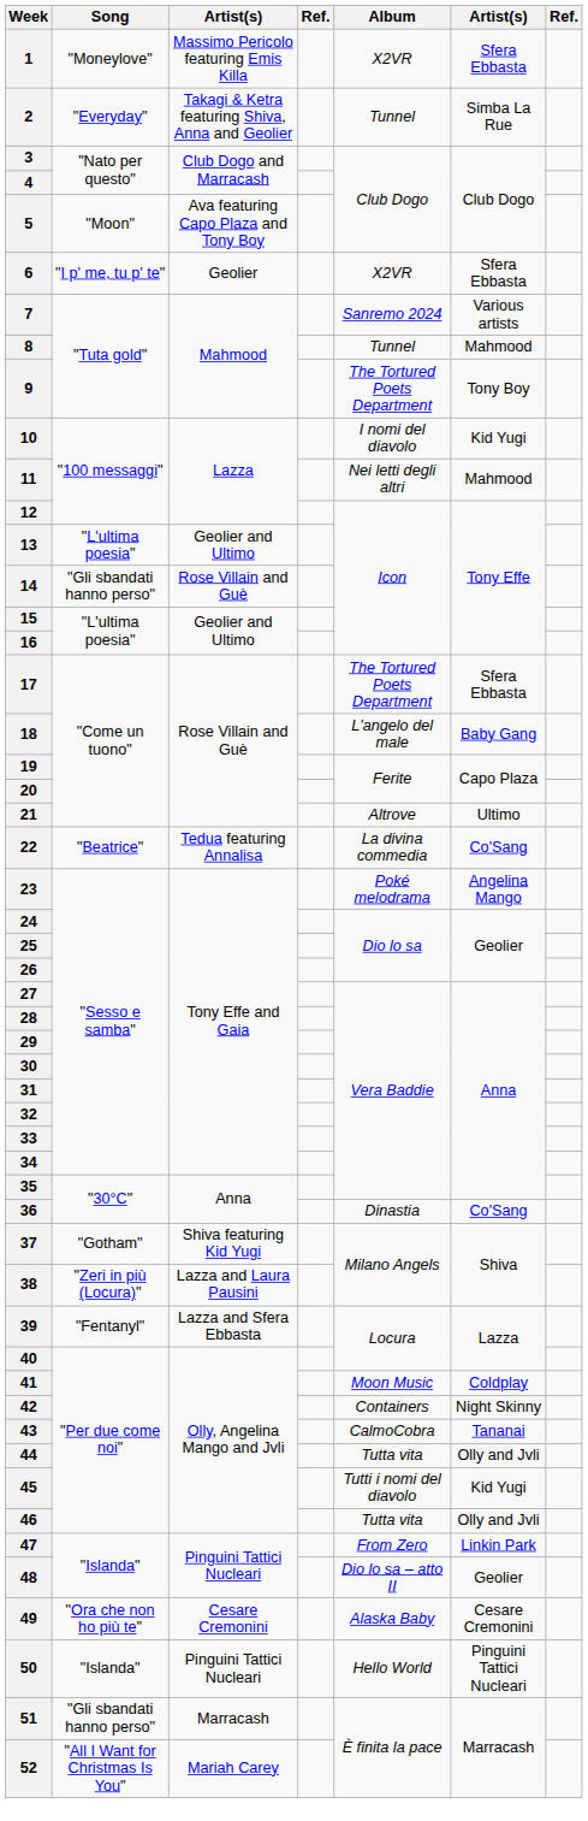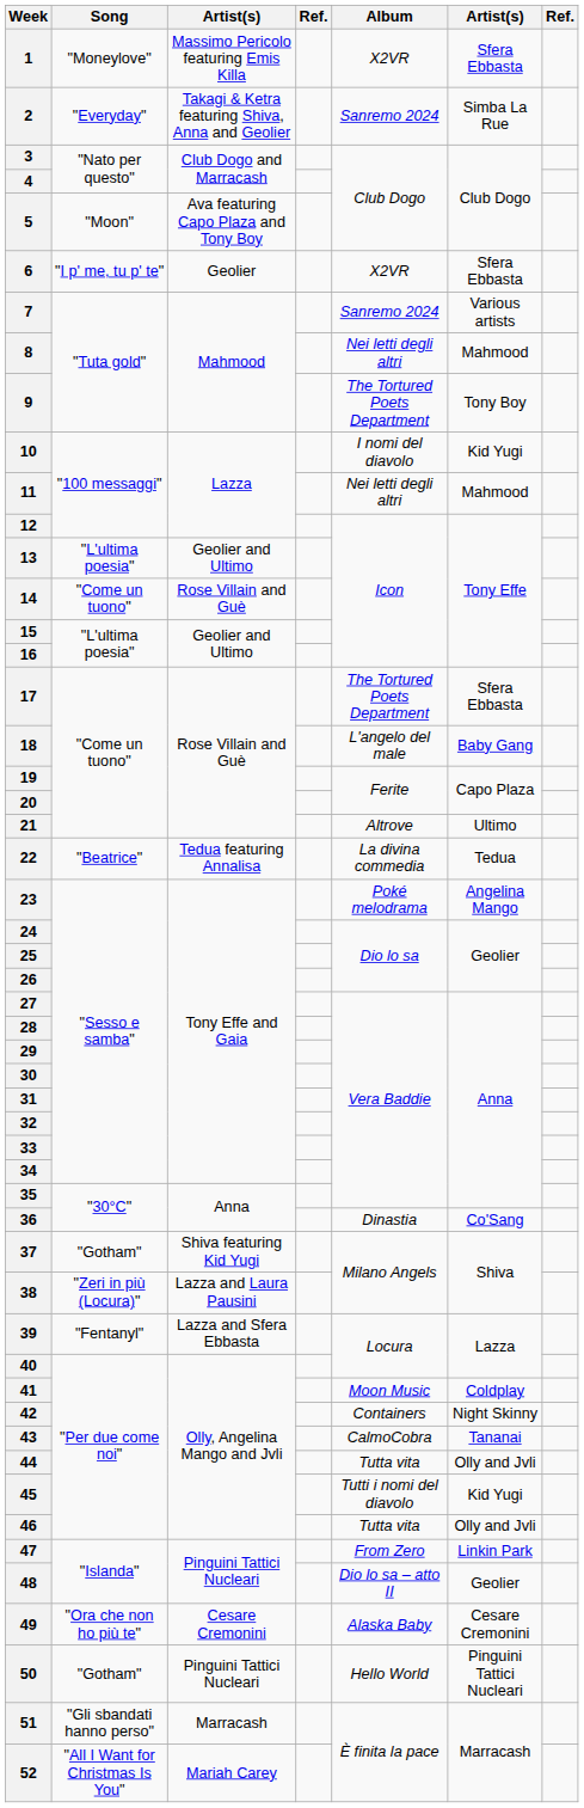 <table class="wikitable plainrowheaders" style="text-align:center">
 <tr>
 <th scope="col">Week</th>
 <th scope="col">Song</th>
 <th scope="col">Artist(s)</th>
 <th scope="col">Ref.</th>
 <th scope="col">Album</th>
 <th scope="col">Artist(s)</th>
 <th scope="col">Ref.</th>
 </tr>
 <tr>
 <th scope="row" style="text-align:center">1</th>
 <td>"Moneylove"</td>
 <td><a href='#'>Massimo Pericolo</a> featuring <a href='#'>Emis Killa</a></td>
 <td></td>
 <td><em>X2VR</em></td>
 <td><a href='#'>Sfera Ebbasta</a></td>
 <td></td>
 </tr>
 <tr>
 <th scope="row" style="text-align:center">2</th>
 <td>"<a href='#'>Everyday</a>"</td>
 <td><a href='#'>Takagi & Ketra</a> featuring <a href='#'>Shiva</a>, <a href='#'>Anna</a> and <a href='#'>Geolier</a></td>
 <td></td>
-<td><em>Tunnel</em></td>
+<td><em><a href='#'>Sanremo 2024</a></em></td>
 <td>Simba La Rue</td>
 <td></td>
 </tr>
 <tr>
 <th scope="row" style="text-align:center">3</th>
 <td rowspan="2">"Nato per questo"</td>
 <td rowspan="2"><a href='#'>Club Dogo</a> and <a href='#'>Marracash</a></td>
 <td></td>
 <td rowspan="3"><em>Club Dogo</em></td>
 <td rowspan="3">Club Dogo</td>
 <td></td>
 </tr>
 <tr>
 <th scope="row" style="text-align:center">4</th>
 <td></td>
 <td></td>
 </tr>
 <tr>
 <th scope="row" style="text-align:center">5</th>
 <td>"Moon"</td>
 <td>Ava featuring <a href='#'>Capo Plaza</a> and <a href='#'>Tony Boy</a></td>
 <td></td>
 <td></td>
 </tr>
 <tr>
 <th scope="row" style="text-align:center">6</th>
 <td>"<a href='#'>I p' me, tu p' te</a>"</td>
 <td>Geolier</td>
 <td></td>
 <td><em>X2VR</em></td>
 <td>Sfera Ebbasta</td>
 <td></td>
 </tr>
 <tr>
 <th scope="row" style="text-align:center">7</th>
 <td rowspan="3">"<a href='#'>Tuta gold</a>"</td>
 <td rowspan="3"><a href='#'>Mahmood</a></td>
 <td></td>
 <td><em><a href='#'>Sanremo 2024</a></em></td>
 <td>Various artists</td>
 <td></td>
 </tr>
 <tr>
 <th scope="row" style="text-align:center">8</th>
 <td></td>
-<td><em>Tunnel</em></td>
+<td><em><a href='#'>Nei letti degli altri</a></em></td>
 <td>Mahmood</td>
 <td></td>
 </tr>
 <tr>
 <th scope="row" style="text-align:center">9</th>
 <td></td>
 <td><em><a href='#'>The Tortured Poets Department</a></em></td>
 <td>Tony Boy</td>
 <td></td>
 </tr>
 <tr>
 <th scope="row" style="text-align:center">10</th>
 <td rowspan="3">"<a href='#'>100 messaggi</a>"</td>
 <td rowspan="3"><a href='#'>Lazza</a></td>
 <td></td>
 <td><em>I nomi del diavolo</em></td>
 <td>Kid Yugi</td>
 <td></td>
 </tr>
 <tr>
 <th scope="row" style="text-align:center">11</th>
 <td></td>
 <td><em>Nei letti degli altri</em></td>
 <td>Mahmood</td>
 <td></td>
 </tr>
 <tr>
 <th scope="row" style="text-align:center">12</th>
 <td></td>
 <td rowspan="5"><em><a href='#'>Icon</a></em></td>
 <td rowspan="5"><a href='#'>Tony Effe</a></td>
 <td></td>
 </tr>
 <tr>
 <th scope="row" style="text-align:center">13</th>
 <td>"<a href='#'>L'ultima poesia</a>"</td>
 <td>Geolier and <a href='#'>Ultimo</a></td>
 <td></td>
 <td></td>
 </tr>
 <tr>
 <th scope="row" style="text-align:center">14</th>
-<td>"Gli sbandati hanno perso"</td>
+<td>"<a href='#'>Come un tuono</a>"</td>
 <td><a href='#'>Rose Villain</a> and <a href='#'>Guè</a></td>
 <td></td>
 <td></td>
 </tr>
 <tr>
 <th scope="row" style="text-align:center">15</th>
 <td rowspan="2">"L'ultima poesia"</td>
 <td rowspan="2">Geolier and Ultimo</td>
 <td></td>
 <td></td>
 </tr>
 <tr>
 <th scope="row" style="text-align:center">16</th>
 <td></td>
 <td></td>
 </tr>
 <tr>
 <th scope="row" style="text-align:center">17</th>
 <td rowspan="5">"Come un tuono"</td>
 <td rowspan="5">Rose Villain and Guè</td>
 <td></td>
 <td><em><a href='#'>The Tortured Poets Department</a></em></td>
 <td>Sfera Ebbasta</td>
 <td></td>
 </tr>
 <tr>
 <th scope="row" style="text-align:center">18</th>
 <td></td>
 <td><em>L'angelo del male</em></td>
 <td><a href='#'>Baby Gang</a></td>
 <td></td>
 </tr>
 <tr>
 <th scope="row" style="text-align:center">19</th>
 <td></td>
 <td rowspan="2"><em>Ferite</em></td>
 <td rowspan="2">Capo Plaza</td>
 <td></td>
 </tr>
 <tr>
 <th scope="row" style="text-align:center">20</th>
 <td></td>
 <td></td>
 </tr>
 <tr>
 <th scope="row" style="text-align:center">21</th>
 <td></td>
 <td><em>Altrove</em></td>
 <td>Ultimo</td>
 <td></td>
 </tr>
 <tr>
 <th scope="row" style="text-align:center">22</th>
 <td>"<a href='#'>Beatrice</a>"</td>
 <td><a href='#'>Tedua</a> featuring <a href='#'>Annalisa</a></td>
 <td></td>
 <td><em>La divina commedia</em></td>
-<td><a href='#'>Co'Sang</a></td>
+<td>Tedua</td>
 <td></td>
 </tr>
 <tr>
 <th scope="row" style="text-align:center">23</th>
 <td rowspan="12">"<a href='#'>Sesso e samba</a>"</td>
 <td rowspan="12">Tony Effe and <a href='#'>Gaia</a></td>
 <td></td>
 <td><em><a href='#'>Poké melodrama</a></em></td>
 <td><a href='#'>Angelina Mango</a></td>
 <td></td>
 </tr>
 <tr>
 <th scope="row" style="text-align:center">24</th>
 <td></td>
 <td rowspan="3"><em><a href='#'>Dio lo sa</a></em></td>
 <td rowspan="3">Geolier</td>
 <td></td>
 </tr>
 <tr>
 <th scope="row" style="text-align:center">25</th>
 <td></td>
 <td></td>
 </tr>
 <tr>
 <th scope="row" style="text-align:center">26</th>
 <td></td>
 <td></td>
 </tr>
 <tr>
 <th scope="row" style="text-align:center">27</th>
 <td></td>
 <td rowspan="9"><em><a href='#'>Vera Baddie</a></em></td>
 <td rowspan="9"><a href='#'>Anna</a></td>
 <td></td>
 </tr>
 <tr>
 <th scope="row" style="text-align:center">28</th>
 <td></td>
 <td></td>
 </tr>
 <tr>
 <th scope="row" style="text-align:center">29</th>
 <td></td>
 <td></td>
 </tr>
 <tr>
 <th scope="row" style="text-align:center">30</th>
 <td></td>
 <td></td>
 </tr>
 <tr>
 <th scope="row" style="text-align:center">31</th>
 <td></td>
 <td></td>
 </tr>
 <tr>
 <th scope="row" style="text-align:center">32</th>
 <td></td>
 <td></td>
 </tr>
 <tr>
 <th scope="row" style="text-align:center">33</th>
 <td></td>
 <td></td>
 </tr>
 <tr>
 <th scope="row" style="text-align:center">34</th>
 <td></td>
 <td></td>
 </tr>
 <tr>
 <th scope="row" style="text-align:center">35</th>
 <td rowspan="2">"<a href='#'>30°C</a>"</td>
 <td rowspan="2">Anna</td>
 <td></td>
 <td></td>
 </tr>
 <tr>
 <th scope="row" style="text-align:center">36</th>
 <td></td>
 <td><em>Dinastia</em></td>
 <td><a href='#'>Co'Sang</a></td>
 <td></td>
 </tr>
 <tr>
 <th scope="row" style="text-align:center">37</th>
 <td>"Gotham"</td>
 <td>Shiva featuring <a href='#'>Kid Yugi</a></td>
 <td></td>
 <td rowspan="2"><em>Milano Angels</em></td>
 <td rowspan="2">Shiva</td>
 <td></td>
 </tr>
 <tr>
 <th scope="row" style="text-align:center">38</th>
 <td>"<a href='#'>Zeri in più (Locura)</a>"</td>
 <td>Lazza and <a href='#'>Laura Pausini</a></td>
 <td></td>
 <td></td>
 </tr>
 <tr>
 <th scope="row" style="text-align:center">39</th>
 <td>"Fentanyl"</td>
 <td>Lazza and Sfera Ebbasta</td>
 <td></td>
 <td rowspan="2"><em>Locura</em></td>
 <td rowspan="2">Lazza</td>
 <td></td>
 </tr>
 <tr>
 <th scope="row" style="text-align:center">40</th>
 <td rowspan="7">"<a href='#'>Per due come noi</a>"</td>
 <td rowspan="7"><a href='#'>Olly</a>, Angelina Mango and Jvli</td>
 <td></td>
 <td></td>
 </tr>
 <tr>
 <th scope="row" style="text-align:center">41</th>
 <td></td>
 <td><em><a href='#'>Moon Music</a></em></td>
 <td><a href='#'>Coldplay</a></td>
 <td></td>
 </tr>
 <tr>
 <th scope="row" style="text-align:center">42</th>
 <td></td>
 <td><em>Containers</em></td>
 <td>Night Skinny</td>
 <td></td>
 </tr>
 <tr>
 <th scope="row" style="text-align:center">43</th>
 <td></td>
 <td><em>CalmoCobra</em></td>
 <td><a href='#'>Tananai</a></td>
 <td></td>
 </tr>
 <tr>
 <th scope="row" style="text-align:center">44</th>
 <td></td>
 <td><em>Tutta vita</em></td>
 <td>Olly and Jvli</td>
 <td></td>
 </tr>
 <tr>
 <th scope="row" style="text-align:center">45</th>
 <td></td>
 <td><em>Tutti i nomi del diavolo</em></td>
 <td>Kid Yugi</td>
 <td></td>
 </tr>
 <tr>
 <th scope="row" style="text-align:center">46</th>
 <td></td>
 <td><em>Tutta vita</em></td>
 <td>Olly and Jvli</td>
 <td></td>
 </tr>
 <tr>
 <th scope="row" style="text-align:center">47</th>
 <td rowspan="2">"<a href='#'>Islanda</a>"</td>
 <td rowspan="2"><a href='#'>Pinguini Tattici Nucleari</a></td>
 <td></td>
 <td><em><a href='#'>From Zero</a></em></td>
 <td><a href='#'>Linkin Park</a></td>
 <td></td>
 </tr>
 <tr>
 <th scope="row" style="text-align:center">48</th>
 <td></td>
 <td><em><a href='#'>Dio lo sa – atto II</a></em></td>
 <td>Geolier</td>
 <td></td>
 </tr>
 <tr>
 <th scope="row" style="text-align:center">49</th>
 <td>"<a href='#'>Ora che non ho più te</a>"</td>
 <td><a href='#'>Cesare Cremonini</a></td>
 <td></td>
 <td><em><a href='#'>Alaska Baby</a></em></td>
 <td>Cesare Cremonini</td>
 <td></td>
 </tr>
 <tr>
 <th scope="row" style="text-align:center">50</th>
-<td>"Islanda"</td>
+<td>"Gotham"</td>
 <td>Pinguini Tattici Nucleari</td>
 <td></td>
 <td><em>Hello World</em></td>
 <td>Pinguini Tattici Nucleari</td>
 <td></td>
 </tr>
 <tr>
 <th scope="row" style="text-align:center">51</th>
 <td>"Gli sbandati hanno perso"</td>
 <td>Marracash</td>
 <td></td>
 <td rowspan="2"><em>È finita la pace</em></td>
 <td rowspan="2">Marracash</td>
 <td></td>
 </tr>
 <tr>
 <th scope="row" style="text-align:center">52</th>
 <td>"<a href='#'>All I Want for Christmas Is You</a>"</td>
 <td><a href='#'>Mariah Carey</a></td>
 <td></td>
 <td></td>
 </tr>
 </table>
